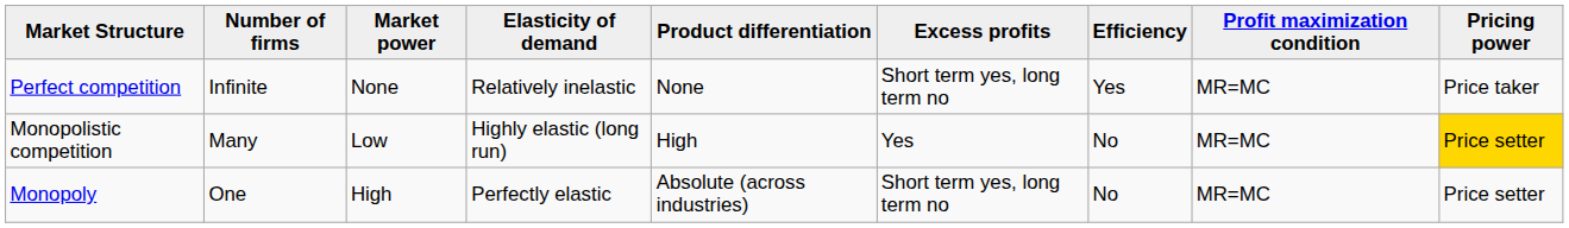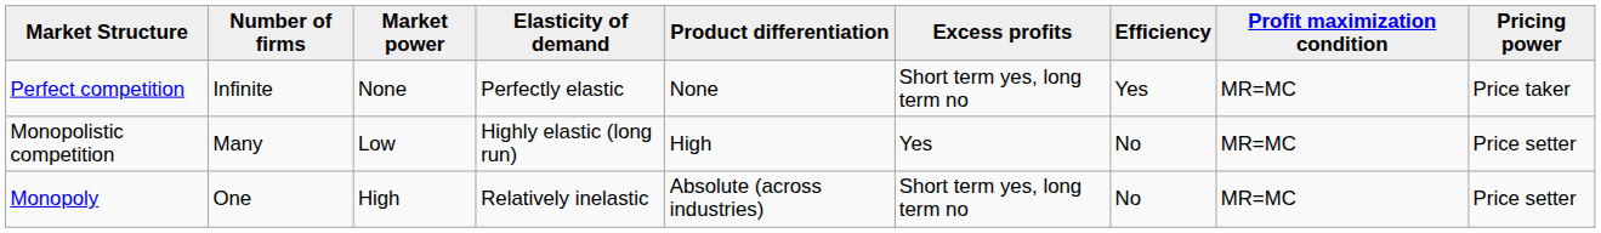 <table class="wikitable">
 <tr>
 <th style="background:#efefef;">Market Structure</th>
 <th style="background:#efefef;">Number of firms</th>
 <th style="background:#efefef;">Market power</th>
 <th style="background:#efefef;">Elasticity of demand</th>
 <th style="background:#efefef;">Product differentiation</th>
 <th style="background:#efefef;">Excess profits</th>
 <th style="background:#efefef;">Efficiency</th>
 <th style="background:#efefef;"><a href='#'>Profit maximization</a> condition</th>
 <th style="background:#efefef;">Pricing power</th>
 </tr>
 <tr>
 <td><a href='#'>Perfect competition</a></td>
 <td>Infinite</td>
 <td>None</td>
-<td>Relatively inelastic</td>
+<td>Perfectly elastic</td>
 <td>None</td>
 <td>Short term yes, long term no</td>
 <td>Yes</td>
 <td>MR=MC</td>
 <td>Price taker</td>
 </tr>
 <tr>
 <td>Monopolistic competition</td>
 <td>Many</td>
 <td>Low</td>
 <td>Highly elastic (long run)</td>
 <td>High</td>
 <td>Yes</td>
 <td>No</td>
 <td>MR=MC</td>
-<td style="background: gold;">Price setter</td>
+<td>Price setter</td>
 </tr>
 <tr>
 <td><a href='#'>Monopoly</a></td>
 <td>One</td>
 <td>High</td>
-<td>Perfectly elastic</td>
+<td>Relatively inelastic</td>
 <td>Absolute (across industries)</td>
 <td>Short term yes, long term no</td>
 <td>No</td>
 <td>MR=MC</td>
 <td>Price setter</td>
 </tr>
 </table>
